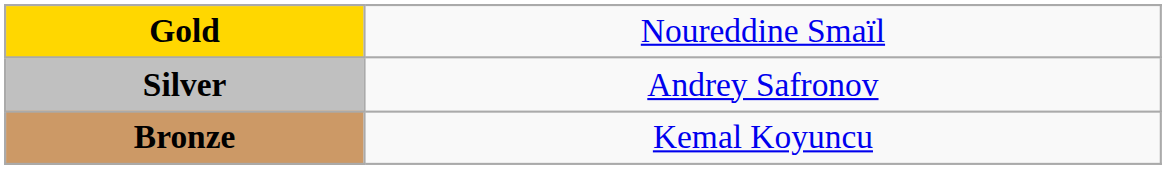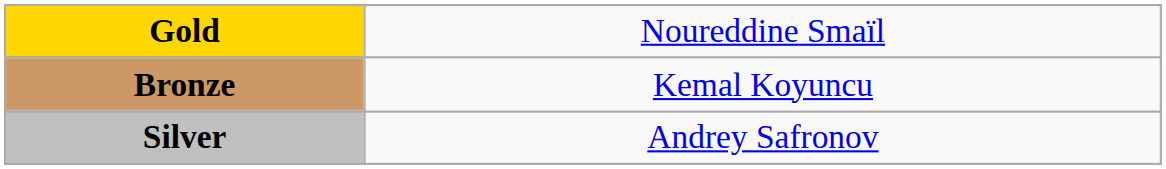 <table class="wikitable" style="text-align:center; " width="35%">
 <tr>
 <td bgcolor="gold"><strong>Gold</strong></td>
 <td><a href='#'>Noureddine Smaïl</a><br>  <small><em></em></small></td>
 </tr>
 <tr>
+<td bgcolor="CC9966"><strong>Bronze</strong></td>
+<td><a href='#'>Kemal Koyuncu</a><br>  <small><em></em></small></td>
+</tr>
+<tr>
 <td bgcolor="silver"><strong>Silver</strong></td>
 <td><a href='#'>Andrey Safronov</a><br>  <small><em></em></small></td>
 </tr>
-<tr>
-<td bgcolor="CC9966"><strong>Bronze</strong></td>
-<td><a href='#'>Kemal Koyuncu</a><br>  <small><em></em></small></td>
-</tr>
 </table>
